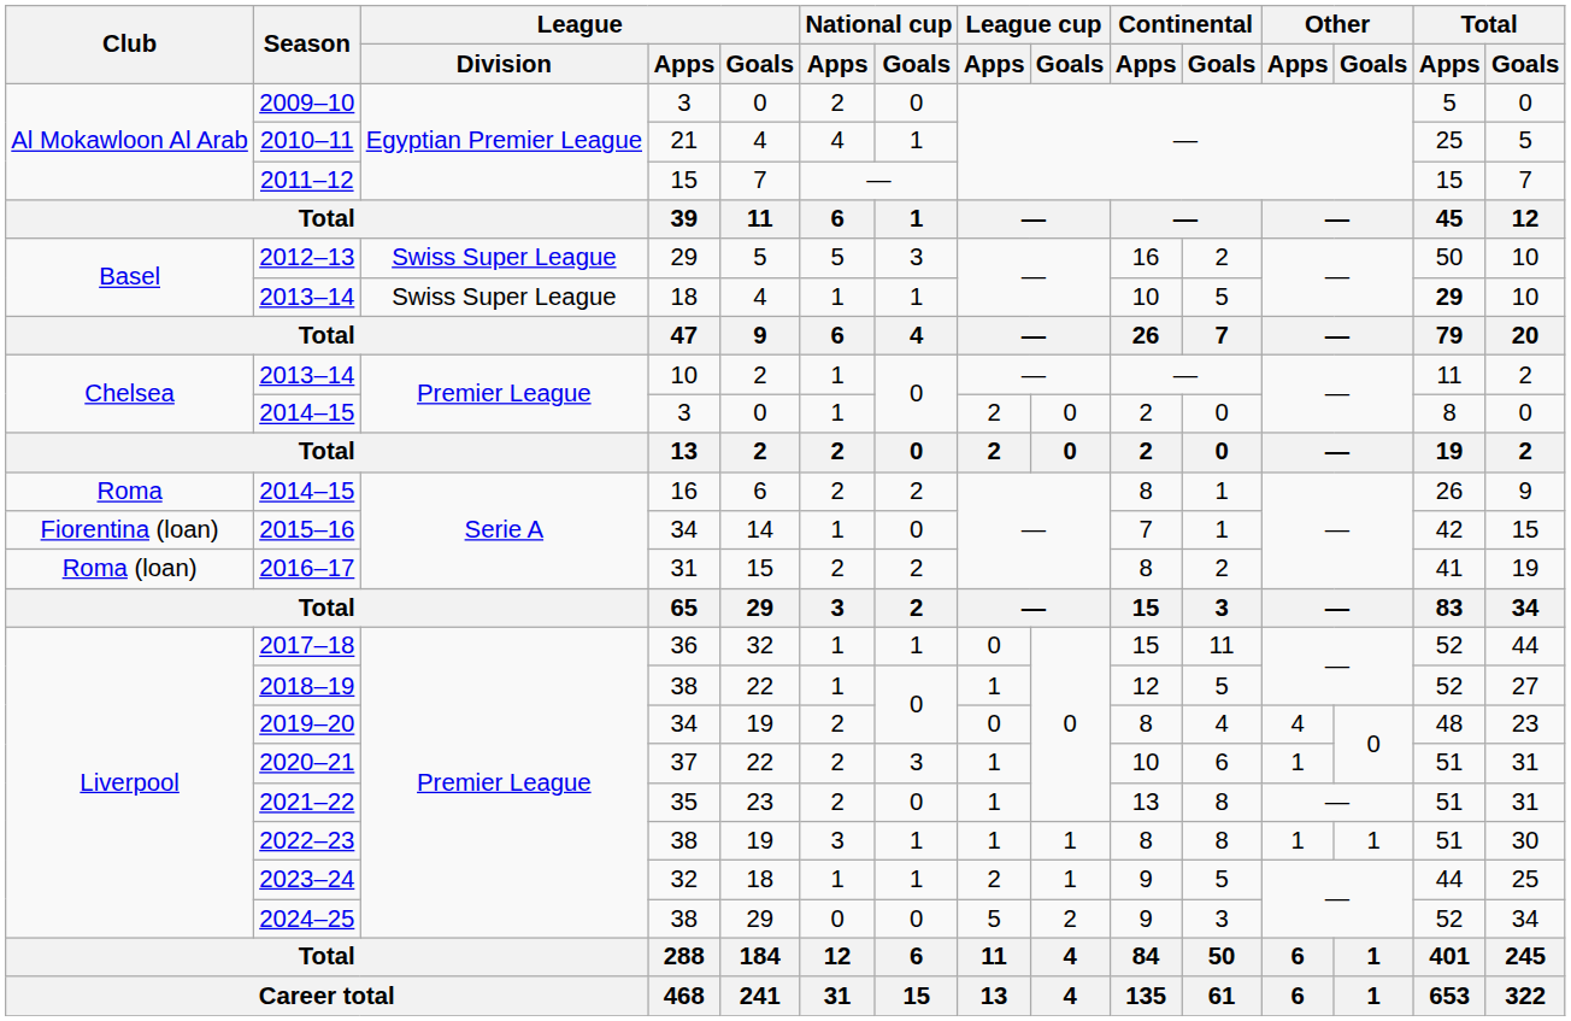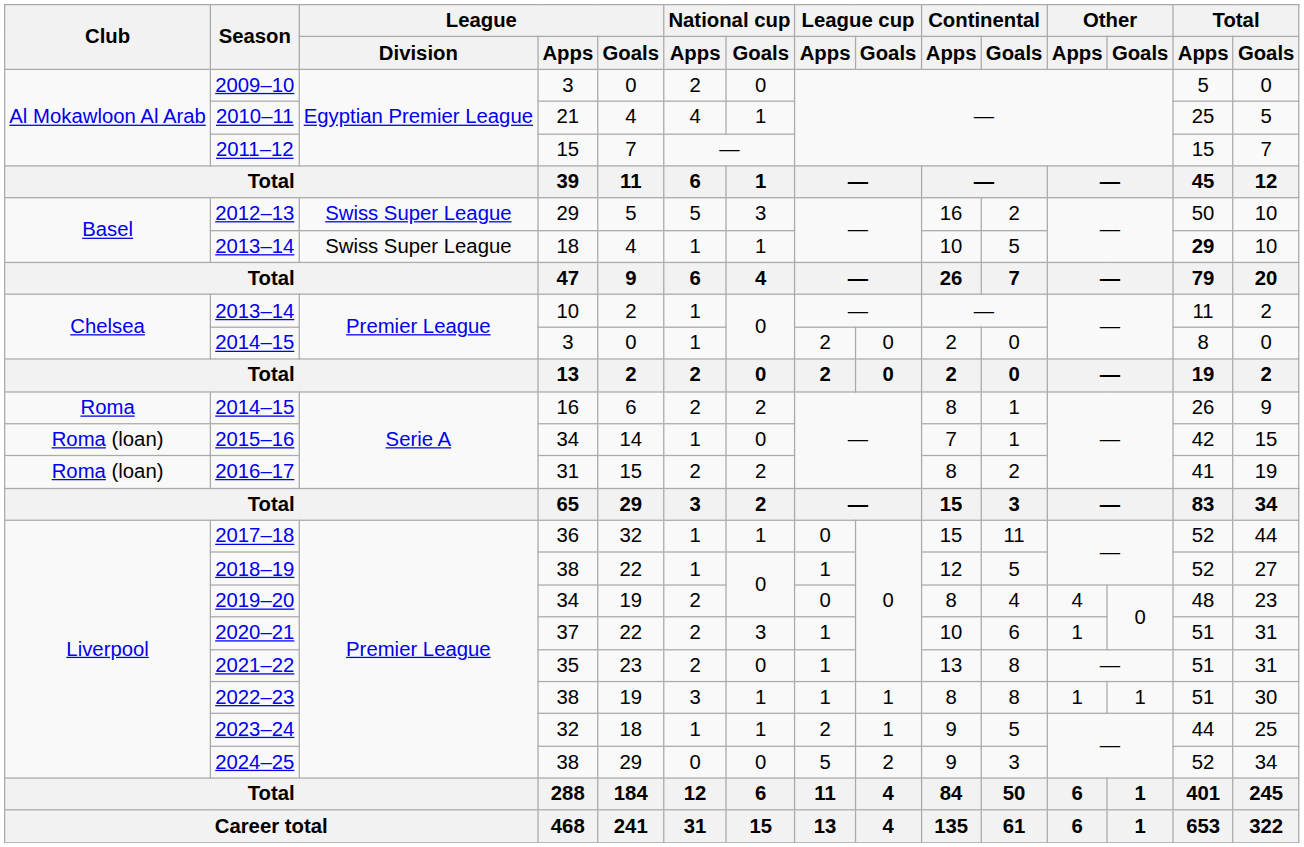 <table class="wikitable" style="text-align: center;">
 <tr>
 <th rowspan="2">Club</th>
 <th rowspan="2">Season</th>
 <th colspan="3">League</th>
 <th colspan="2">National cup</th>
 <th colspan="2">League cup</th>
 <th colspan="2">Continental</th>
 <th colspan="2">Other</th>
 <th colspan="2">Total</th>
 </tr>
 <tr>
 <th>Division</th>
 <th>Apps</th>
 <th>Goals</th>
 <th>Apps</th>
 <th>Goals</th>
 <th>Apps</th>
 <th>Goals</th>
 <th>Apps</th>
 <th>Goals</th>
 <th>Apps</th>
 <th>Goals</th>
 <th>Apps</th>
 <th>Goals</th>
 </tr>
 <tr>
 <td rowspan="3"><a href='#'>Al Mokawloon Al Arab</a></td>
 <td><a href='#'>2009–10</a></td>
 <td rowspan="3"><a href='#'>Egyptian Premier League</a></td>
 <td>3</td>
 <td>0</td>
 <td>2</td>
 <td>0</td>
 <td colspan="6" rowspan="3">—</td>
 <td>5</td>
 <td>0</td>
 </tr>
 <tr>
 <td><a href='#'>2010–11</a></td>
 <td>21</td>
 <td>4</td>
 <td>4</td>
 <td>1</td>
 <td>25</td>
 <td>5</td>
 </tr>
 <tr>
 <td><a href='#'>2011–12</a></td>
 <td>15</td>
 <td>7</td>
 <td colspan="2">—</td>
 <td>15</td>
 <td>7</td>
 </tr>
 <tr>
 <th colspan="3">Total</th>
 <th>39</th>
 <th>11</th>
 <th>6</th>
 <th>1</th>
 <th colspan="2">—</th>
 <th colspan="2">—</th>
 <th colspan="2">—</th>
 <th>45</th>
 <th>12</th>
 </tr>
 <tr>
 <td rowspan="2"><a href='#'>Basel</a></td>
 <td><a href='#'>2012–13</a></td>
 <td><a href='#'>Swiss Super League</a></td>
 <td>29</td>
 <td>5</td>
 <td>5</td>
 <td>3</td>
 <td colspan="2" rowspan="2">—</td>
 <td>16</td>
 <td>2</td>
 <td colspan="2" rowspan="2">—</td>
 <td>50</td>
 <td>10</td>
 </tr>
 <tr>
 <td><a href='#'>2013–14</a></td>
 <td>Swiss Super League</td>
 <td>18</td>
 <td>4</td>
 <td>1</td>
 <td>1</td>
 <td>10</td>
 <td>5</td>
 <td><strong>29</strong></td>
 <td>10</td>
 </tr>
 <tr>
 <th colspan="3">Total</th>
 <th>47</th>
 <th>9</th>
 <th>6</th>
 <th>4</th>
 <th colspan="2">—</th>
 <th>26</th>
 <th>7</th>
 <th colspan="2">—</th>
 <th>79</th>
 <th>20</th>
 </tr>
 <tr>
 <td rowspan="2"><a href='#'>Chelsea</a></td>
 <td><a href='#'>2013–14</a></td>
 <td rowspan="2"><a href='#'>Premier League</a></td>
 <td>10</td>
 <td>2</td>
 <td>1</td>
 <td rowspan="2">0</td>
 <td colspan="2">—</td>
 <td colspan="2">—</td>
 <td colspan="2" rowspan="2">—</td>
 <td>11</td>
 <td>2</td>
 </tr>
 <tr>
 <td><a href='#'>2014–15</a></td>
 <td>3</td>
 <td>0</td>
 <td>1</td>
 <td>2</td>
 <td>0</td>
 <td>2</td>
 <td>0</td>
 <td>8</td>
 <td>0</td>
 </tr>
 <tr>
 <th colspan="3">Total</th>
 <th>13</th>
 <th>2</th>
 <th>2</th>
 <th>0</th>
 <th>2</th>
 <th>0</th>
 <th>2</th>
 <th>0</th>
 <th colspan="2">—</th>
 <th>19</th>
 <th>2</th>
 </tr>
 <tr>
 <td><a href='#'>Roma</a></td>
 <td><a href='#'>2014–15</a></td>
 <td rowspan="3"><a href='#'>Serie A</a></td>
 <td>16</td>
 <td>6</td>
 <td>2</td>
 <td>2</td>
 <td colspan="2" rowspan="3">—</td>
 <td>8</td>
 <td>1</td>
 <td colspan="2" rowspan="3">—</td>
 <td>26</td>
 <td>9</td>
 </tr>
 <tr>
-<td><a href='#'>Fiorentina</a> (loan)</td>
+<td><a href='#'>Roma</a> (loan)</td>
 <td><a href='#'>2015–16</a></td>
 <td>34</td>
 <td>14</td>
 <td>1</td>
 <td>0</td>
 <td>7</td>
 <td>1</td>
 <td>42</td>
 <td>15</td>
 </tr>
 <tr>
 <td><a href='#'>Roma</a> (loan)</td>
 <td><a href='#'>2016–17</a></td>
 <td>31</td>
 <td>15</td>
 <td>2</td>
 <td>2</td>
 <td>8</td>
 <td>2</td>
 <td>41</td>
 <td>19</td>
 </tr>
 <tr>
 <th colspan="3">Total</th>
 <th>65</th>
 <th>29</th>
 <th>3</th>
 <th>2</th>
 <th colspan="2">—</th>
 <th>15</th>
 <th>3</th>
 <th colspan="2">—</th>
 <th>83</th>
 <th>34</th>
 </tr>
 <tr>
 <td rowspan="8"><a href='#'>Liverpool</a></td>
 <td><a href='#'>2017–18</a></td>
 <td rowspan="8"><a href='#'>Premier League</a></td>
 <td>36</td>
 <td>32</td>
 <td>1</td>
 <td>1</td>
 <td>0</td>
 <td rowspan="5">0</td>
 <td>15</td>
 <td>11</td>
 <td colspan="2" rowspan="2">—</td>
 <td>52</td>
 <td>44</td>
 </tr>
 <tr>
 <td><a href='#'>2018–19</a></td>
 <td>38</td>
 <td>22</td>
 <td>1</td>
 <td rowspan="2">0</td>
 <td>1</td>
 <td>12</td>
 <td>5</td>
 <td>52</td>
 <td>27</td>
 </tr>
 <tr>
 <td><a href='#'>2019–20</a></td>
 <td>34</td>
 <td>19</td>
 <td>2</td>
 <td>0</td>
 <td>8</td>
 <td>4</td>
 <td>4</td>
 <td rowspan="2">0</td>
 <td>48</td>
 <td>23</td>
 </tr>
 <tr>
 <td><a href='#'>2020–21</a></td>
 <td>37</td>
 <td>22</td>
 <td>2</td>
 <td>3</td>
 <td>1</td>
 <td>10</td>
 <td>6</td>
 <td>1</td>
 <td>51</td>
 <td>31</td>
 </tr>
 <tr>
 <td><a href='#'>2021–22</a></td>
 <td>35</td>
 <td>23</td>
 <td>2</td>
 <td>0</td>
 <td>1</td>
 <td>13</td>
 <td>8</td>
 <td colspan="2">—</td>
 <td>51</td>
 <td>31</td>
 </tr>
 <tr>
 <td><a href='#'>2022–23</a></td>
 <td>38</td>
 <td>19</td>
 <td>3</td>
 <td>1</td>
 <td>1</td>
 <td>1</td>
 <td>8</td>
 <td>8</td>
 <td>1</td>
 <td>1</td>
 <td>51</td>
 <td>30</td>
 </tr>
 <tr>
 <td><a href='#'>2023–24</a></td>
 <td>32</td>
 <td>18</td>
 <td>1</td>
 <td>1</td>
 <td>2</td>
 <td>1</td>
 <td>9</td>
 <td>5</td>
 <td colspan="2" rowspan="2">—</td>
 <td>44</td>
 <td>25</td>
 </tr>
 <tr>
 <td><a href='#'>2024–25</a></td>
 <td>38</td>
 <td>29</td>
 <td>0</td>
 <td>0</td>
 <td>5</td>
 <td>2</td>
 <td>9</td>
 <td>3</td>
 <td>52</td>
 <td>34</td>
 </tr>
 <tr>
 <th colspan="3">Total</th>
 <th>288</th>
 <th>184</th>
 <th>12</th>
 <th>6</th>
 <th>11</th>
 <th>4</th>
 <th>84</th>
 <th>50</th>
 <th>6</th>
 <th>1</th>
 <th>401</th>
 <th>245</th>
 </tr>
 <tr>
 <th colspan="3">Career total</th>
 <th>468</th>
 <th>241</th>
 <th>31</th>
 <th>15</th>
 <th>13</th>
 <th>4</th>
 <th>135</th>
 <th>61</th>
 <th>6</th>
 <th>1</th>
 <th>653</th>
 <th>322</th>
 </tr>
 </table>
